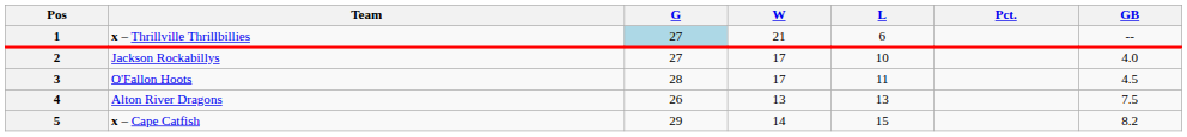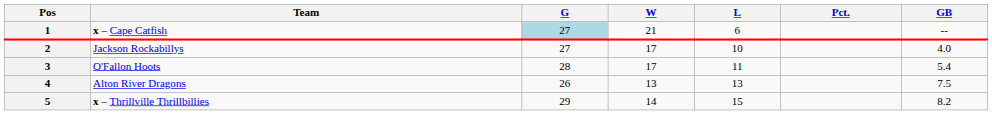 <table class="wikitable plainrowheaders" width="90%" style="text-align:center;">
 <tr>
 <th scope="col" width="5%">Pos</th>
 <th scope="col" width="25%">Team</th>
 <th scope="col" width="5%"><a href='#'>G</a></th>
 <th scope="col" width="5%"><a href='#'>W</a></th>
 <th scope="col" width="5%"><a href='#'>L</a></th>
 <th scope="col" width="7%"><a href='#'>Pct.</a></th>
 <th scope="col" width="5%"><a href='#'>GB</a></th>
 </tr>
 <tr>
 <th>1</th>
-<td style="text-align:left;"><strong>x</strong> – <a href='#'>Thrillville Thrillbillies</a></td>
+<td style="text-align:left;"><strong>x</strong> – <a href='#'>Cape Catfish</a></td>
 <td style="background: lightblue;">27</td>
 <td>21</td>
 <td>6</td>
 <td></td>
 <td>--</td>
 </tr>
 <tr>
 </tr>
 <tr |- style="border-top:3px solid red;">
 <th>2</th>
 <td style="text-align:left;"><a href='#'>Jackson Rockabillys</a></td>
 <td>27</td>
 <td>17</td>
 <td>10</td>
 <td></td>
 <td>4.0</td>
 </tr>
 <tr>
 <th>3</th>
 <td style="text-align:left;"><a href='#'>O'Fallon Hoots</a></td>
 <td>28</td>
 <td>17</td>
 <td>11</td>
 <td></td>
-<td>4.5</td>
+<td>5.4</td>
 </tr>
 <tr>
 <th>4</th>
 <td style="text-align:left;"><a href='#'>Alton River Dragons</a></td>
 <td>26</td>
 <td>13</td>
 <td>13</td>
 <td></td>
 <td>7.5</td>
 </tr>
 <tr>
 <th>5</th>
-<td style="text-align:left;"><strong>x</strong> – <a href='#'>Cape Catfish</a></td>
+<td style="text-align:left;"><strong>x</strong> – <a href='#'>Thrillville Thrillbillies</a></td>
 <td>29</td>
 <td>14</td>
 <td>15</td>
 <td></td>
 <td>8.2</td>
 </tr>
 </table>
